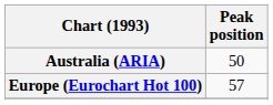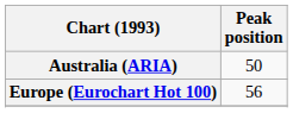 <table class="wikitable sortable plainrowheaders" style="text-align:center">
 <tr>
 <th>Chart (1993)</th>
 <th>Peak<br>position</th>
 </tr>
 <tr>
 <th scope="row">Australia (<a href='#'>ARIA</a>)</th>
 <td>50</td>
 </tr>
 <tr>
 <th scope="row">Europe (<a href='#'>Eurochart Hot 100</a>)</th>
-<td>57</td>
+<td>56</td>
 </tr>
 <tr>
 </tr>
 <tr>
 </tr>
 <tr>
 </tr>
 </table>
